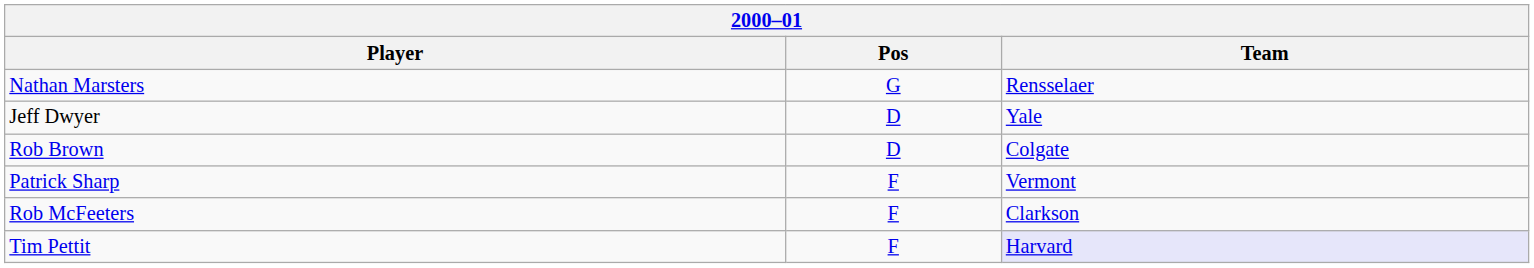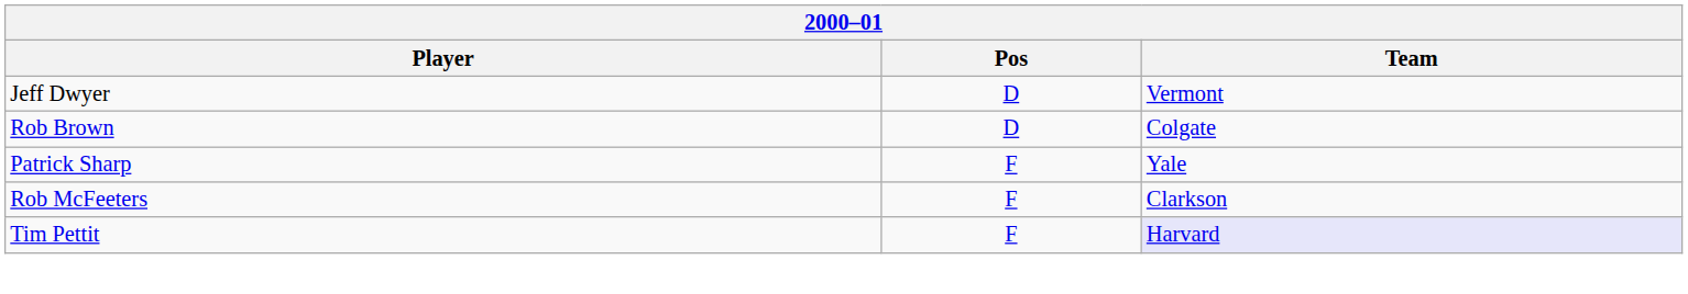 <table class="wikitable" width=95%>
 <tr>
 <th colspan=3><a href='#'>2000–01</a></th>
 </tr>
 <tr>
 <th>Player</th>
 <th>Pos</th>
 <th>Team</th>
 </tr>
 <tr>
-<td><a href='#'>Nathan Marsters</a></td>
-<td align=center><a href='#'>G</a></td>
-<td><a href='#'>Rensselaer</a></td>
-</tr>
-<tr>
 <td>Jeff Dwyer</td>
 <td align=center><a href='#'>D</a></td>
-<td><a href='#'>Yale</a></td>
+<td><a href='#'>Vermont</a></td>
 </tr>
 <tr>
 <td><a href='#'>Rob Brown</a></td>
 <td align=center><a href='#'>D</a></td>
 <td><a href='#'>Colgate</a></td>
 </tr>
 <tr>
 <td><a href='#'>Patrick Sharp</a></td>
 <td align=center><a href='#'>F</a></td>
-<td><a href='#'>Vermont</a></td>
+<td><a href='#'>Yale</a></td>
 </tr>
 <tr>
 <td><a href='#'>Rob McFeeters</a></td>
 <td align=center><a href='#'>F</a></td>
 <td><a href='#'>Clarkson</a></td>
 </tr>
 <tr>
 <td><a href='#'>Tim Pettit</a></td>
 <td align=center><a href='#'>F</a></td>
 <td style="background: lavender;"><a href='#'>Harvard</a></td>
 </tr>
 </table>
